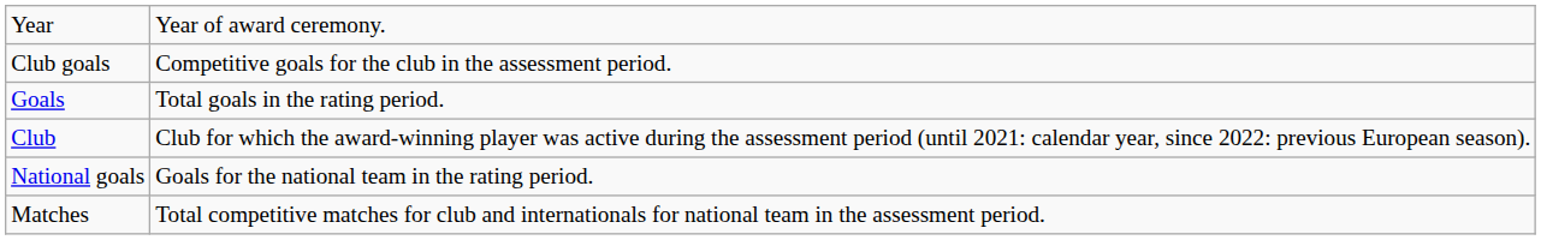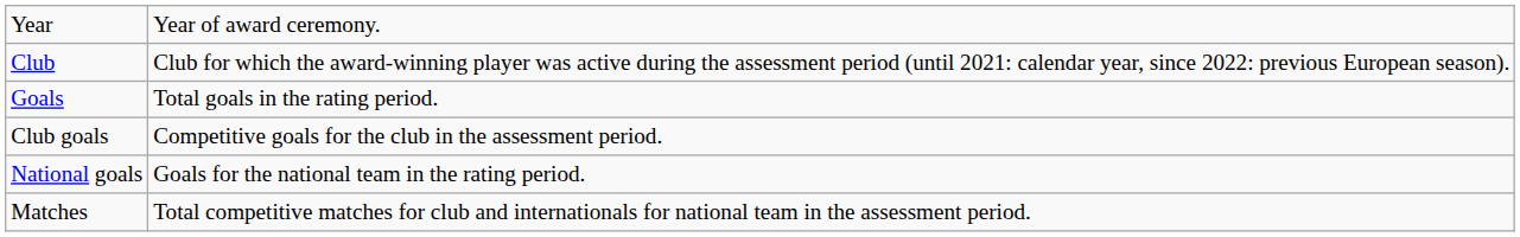 <table class="wikitable" style="font-size:90%;">
 <tr>
 <td>Year</td>
 <td>Year of award ceremony.</td>
 </tr>
 <tr>
-<td>Club goals</td>
-<td>Competitive goals for the club in the assessment period.</td>
+<td><a href='#'>Club</a></td>
+<td>Club for which the award-winning player was active during the assessment period (until 2021: calendar year, since 2022: previous European season).</td>
 </tr>
 <tr>
 <td><a href='#'>Goals</a></td>
 <td>Total goals in the rating period.</td>
 </tr>
 <tr>
-<td><a href='#'>Club</a></td>
-<td>Club for which the award-winning player was active during the assessment period (until 2021: calendar year, since 2022: previous European season).</td>
+<td>Club goals</td>
+<td>Competitive goals for the club in the assessment period.</td>
 </tr>
 <tr>
 <td><a href='#'>National</a> goals</td>
 <td>Goals for the national team in the rating period.</td>
 </tr>
 <tr>
 <td>Matches</td>
 <td>Total competitive matches for club and internationals for national team in the assessment period.</td>
 </tr>
 </table>
